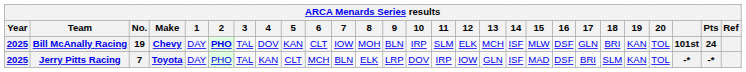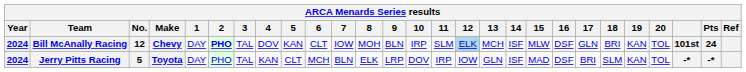 <table class="wikitable" style="text-align:center; font-size:75%">
 <tr>
 <th colspan=27><a href='#'>ARCA Menards Series</a> results</th>
 </tr>
 <tr>
 <th>Year</th>
 <th>Team</th>
 <th>No.</th>
 <th>Make</th>
 <th>1</th>
 <th>2</th>
 <th>3</th>
 <th>4</th>
 <th>5</th>
 <th>6</th>
 <th>7</th>
 <th>8</th>
 <th>9</th>
 <th>10</th>
 <th>11</th>
 <th>12</th>
 <th>13</th>
 <th>14</th>
 <th>15</th>
 <th>16</th>
 <th>17</th>
 <th>18</th>
 <th>19</th>
 <th>20</th>
 <th></th>
 <th>Pts</th>
 <th>Ref</th>
 </tr>
 <tr>
-<th><a href='#'>2025</a></th>
+<th><a href='#'>2024</a></th>
 <th><a href='#'>Bill McAnally Racing</a></th>
-<th>19</th>
+<th>12</th>
 <th><a href='#'>Chevy</a></th>
 <td><a href='#'>DAY</a></td>
 <td style="background:#DFFFDF;"><strong><a href='#'>PHO</a><br></strong></td>
 <td><a href='#'>TAL</a></td>
 <td><a href='#'>DOV</a></td>
 <td><a href='#'>KAN</a></td>
 <td><a href='#'>CLT</a></td>
 <td><a href='#'>IOW</a></td>
 <td><a href='#'>MOH</a></td>
 <td><a href='#'>BLN</a></td>
 <td><a href='#'>IRP</a></td>
 <td><a href='#'>SLM</a></td>
-<td><a href='#'>ELK</a></td>
+<td style="background: lightblue;"><a href='#'>ELK</a></td>
 <td><a href='#'>MCH</a></td>
 <td><a href='#'>ISF</a></td>
 <td><a href='#'>MLW</a></td>
 <td><a href='#'>DSF</a></td>
 <td><a href='#'>GLN</a></td>
 <td><a href='#'>BRI</a></td>
 <td><a href='#'>KAN</a></td>
 <td><a href='#'>TOL</a></td>
 <th>101st</th>
 <th>24</th>
 <th></th>
 </tr>
 <tr>
-<th><a href='#'>2025</a></th>
+<th><a href='#'>2024</a></th>
 <th><a href='#'>Jerry Pitts Racing</a></th>
-<th>7</th>
+<th>5</th>
 <th><a href='#'>Toyota</a></th>
 <td><a href='#'>DAY</a></td>
 <td style="background:#DFFFDF;"><a href='#'>PHO</a><br></td>
 <td><a href='#'>TAL</a></td>
 <td><a href='#'>KAN</a></td>
 <td><a href='#'>CLT</a></td>
 <td><a href='#'>MCH</a></td>
 <td><a href='#'>BLN</a></td>
 <td><a href='#'>ELK</a></td>
 <td><a href='#'>LRP</a></td>
 <td><a href='#'>DOV</a></td>
 <td><a href='#'>IRP</a></td>
 <td><a href='#'>IOW</a></td>
 <td><a href='#'>GLN</a></td>
 <td><a href='#'>ISF</a></td>
 <td><a href='#'>MAD</a></td>
 <td><a href='#'>DSF</a></td>
 <td><a href='#'>BRI</a></td>
 <td><a href='#'>SLM</a></td>
 <td><a href='#'>KAN</a></td>
 <td><a href='#'>TOL</a></td>
 <th>-*</th>
 <th>-*</th>
 <th></th>
 </tr>
 </table>
